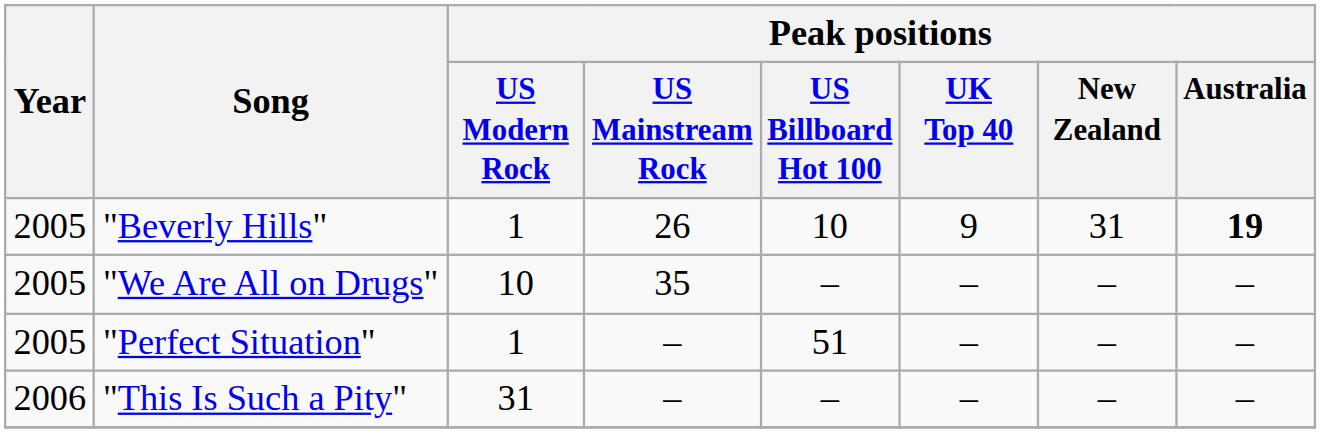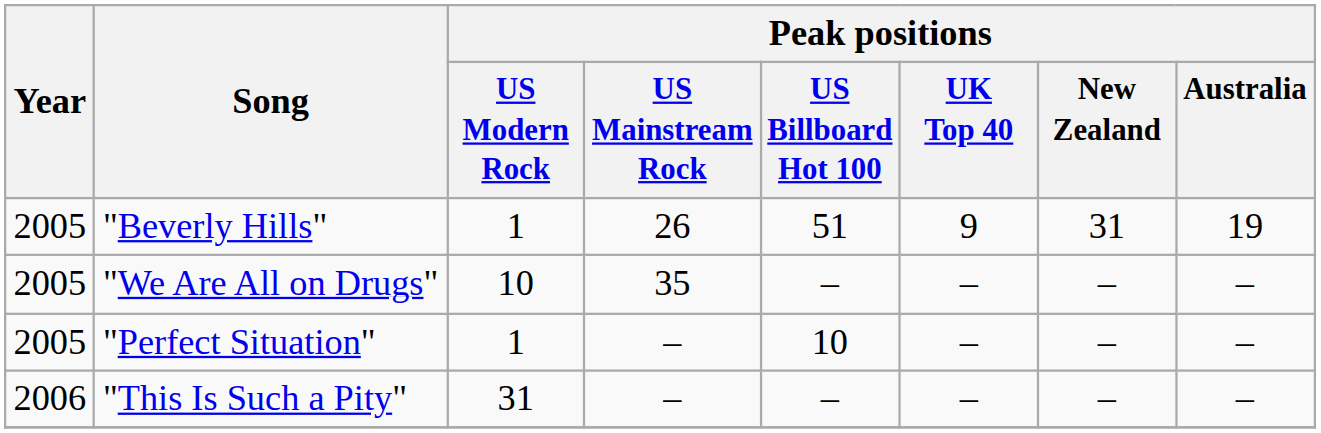 <table class="wikitable">
 <tr>
 <th rowspan="2">Year</th>
 <th rowspan="2">Song</th>
 <th colspan="8">Peak positions</th>
 </tr>
 <tr style="font-size:85%;line-height:1.3;vertical-align:top">
 <th style="width:4em"><a href='#'>US Modern Rock</a><br></th>
 <th style="width:4em"><a href='#'>US<br>Mainstream Rock</a><br></th>
 <th style="width:4em"><a href='#'>US<br>Billboard<br>Hot 100</a><br></th>
 <th style="width:4em"><a href='#'>UK<br>Top 40</a><br></th>
 <th style="width:4em">New Zealand<br></th>
 <th style="width:4em">Australia<br></th>
 </tr>
 <tr>
 <td>2005</td>
 <td>"<a href='#'>Beverly Hills</a>"</td>
 <td align="center">1</td>
 <td align="center">26</td>
-<td align="center">10</td>
+<td align="center">51</td>
 <td align="center">9</td>
 <td align="center">31</td>
-<td align="center"><strong>19</strong></td>
+<td align="center">19</td>
 </tr>
 <tr>
 <td>2005</td>
 <td>"<a href='#'>We Are All on Drugs</a>"</td>
 <td align="center">10</td>
 <td align="center">35</td>
 <td align="center">–</td>
 <td align="center">–</td>
 <td align="center">–</td>
 <td align="center">–</td>
 </tr>
 <tr>
 <td>2005</td>
 <td>"<a href='#'>Perfect Situation</a>"</td>
 <td align="center">1</td>
 <td align="center">–</td>
-<td align="center">51</td>
+<td align="center">10</td>
 <td align="center">–</td>
 <td align="center">–</td>
 <td align="center">–</td>
 </tr>
 <tr |->
 <td>2006</td>
 <td>"<a href='#'>This Is Such a Pity</a>"</td>
 <td align="center">31</td>
 <td align="center">–</td>
 <td align="center">–</td>
 <td align="center">–</td>
 <td align="center">–</td>
 <td align="center">–</td>
 </tr>
 <tr>
 </tr>
 </table>
